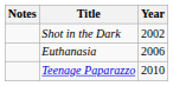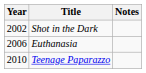 <table class="wikitable sortable">
 <tr>
+<th>Year</th>
+<th>Title</th>
 <th class="unsortable">Notes</th>
-<th>Title</th>
-<th>Year</th>
 </tr>
 <tr>
+<td>2002</td>
+<td><em>Shot in the Dark</em></td>
 <td></td>
-<td><em>Shot in the Dark</em></td>
-<td>2002</td>
 </tr>
 <tr>
+<td>2006</td>
+<td><em>Euthanasia</em></td>
 <td></td>
-<td><em>Euthanasia</em></td>
-<td>2006</td>
 </tr>
 <tr>
+<td>2010</td>
+<td><em><a href='#'>Teenage Paparazzo</a></em></td>
 <td></td>
-<td><em><a href='#'>Teenage Paparazzo</a></em></td>
-<td>2010</td>
 </tr>
 </table>
